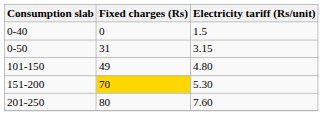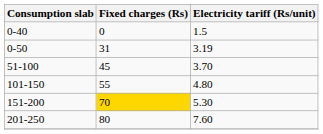 <table class="wikitable">
 <tr>
 <th>Consumption slab</th>
 <th>Fixed charges (Rs)</th>
 <th>Electricity tariff (Rs/unit)</th>
 </tr>
 <tr>
 <td>0-40</td>
 <td>0</td>
 <td>1.5</td>
 </tr>
 <tr>
 <td>0-50</td>
 <td>31</td>
-<td>3.15</td>
+<td>3.19</td>
+</tr>
+<tr>
+<td>51-100</td>
+<td>45</td>
+<td>3.70</td>
 </tr>
 <tr>
 <td>101-150</td>
-<td>49</td>
+<td>55</td>
 <td>4.80</td>
 </tr>
 <tr>
 <td>151-200</td>
 <td style="background: gold;">70</td>
 <td>5.30</td>
 </tr>
 <tr>
 <td>201-250</td>
 <td>80</td>
 <td>7.60</td>
 </tr>
 <tr>
 </tr>
 </table>
